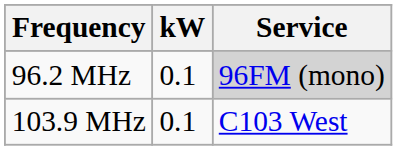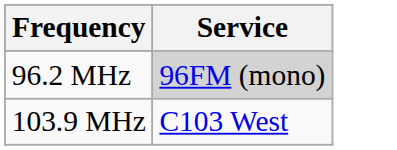 <table class="wikitable sortable">
 <tr>
 <th>Frequency</th>
-<th>kW</th>
 <th>Service</th>
 </tr>
 <tr>
 <td>96.2 MHz</td>
-<td>0.1</td>
 <td style="background: lightgrey;"><a href='#'>96FM</a> (mono)</td>
 </tr>
 <tr>
 <td>103.9 MHz</td>
-<td>0.1</td>
 <td><a href='#'>C103 West</a></td>
 </tr>
 </table>
